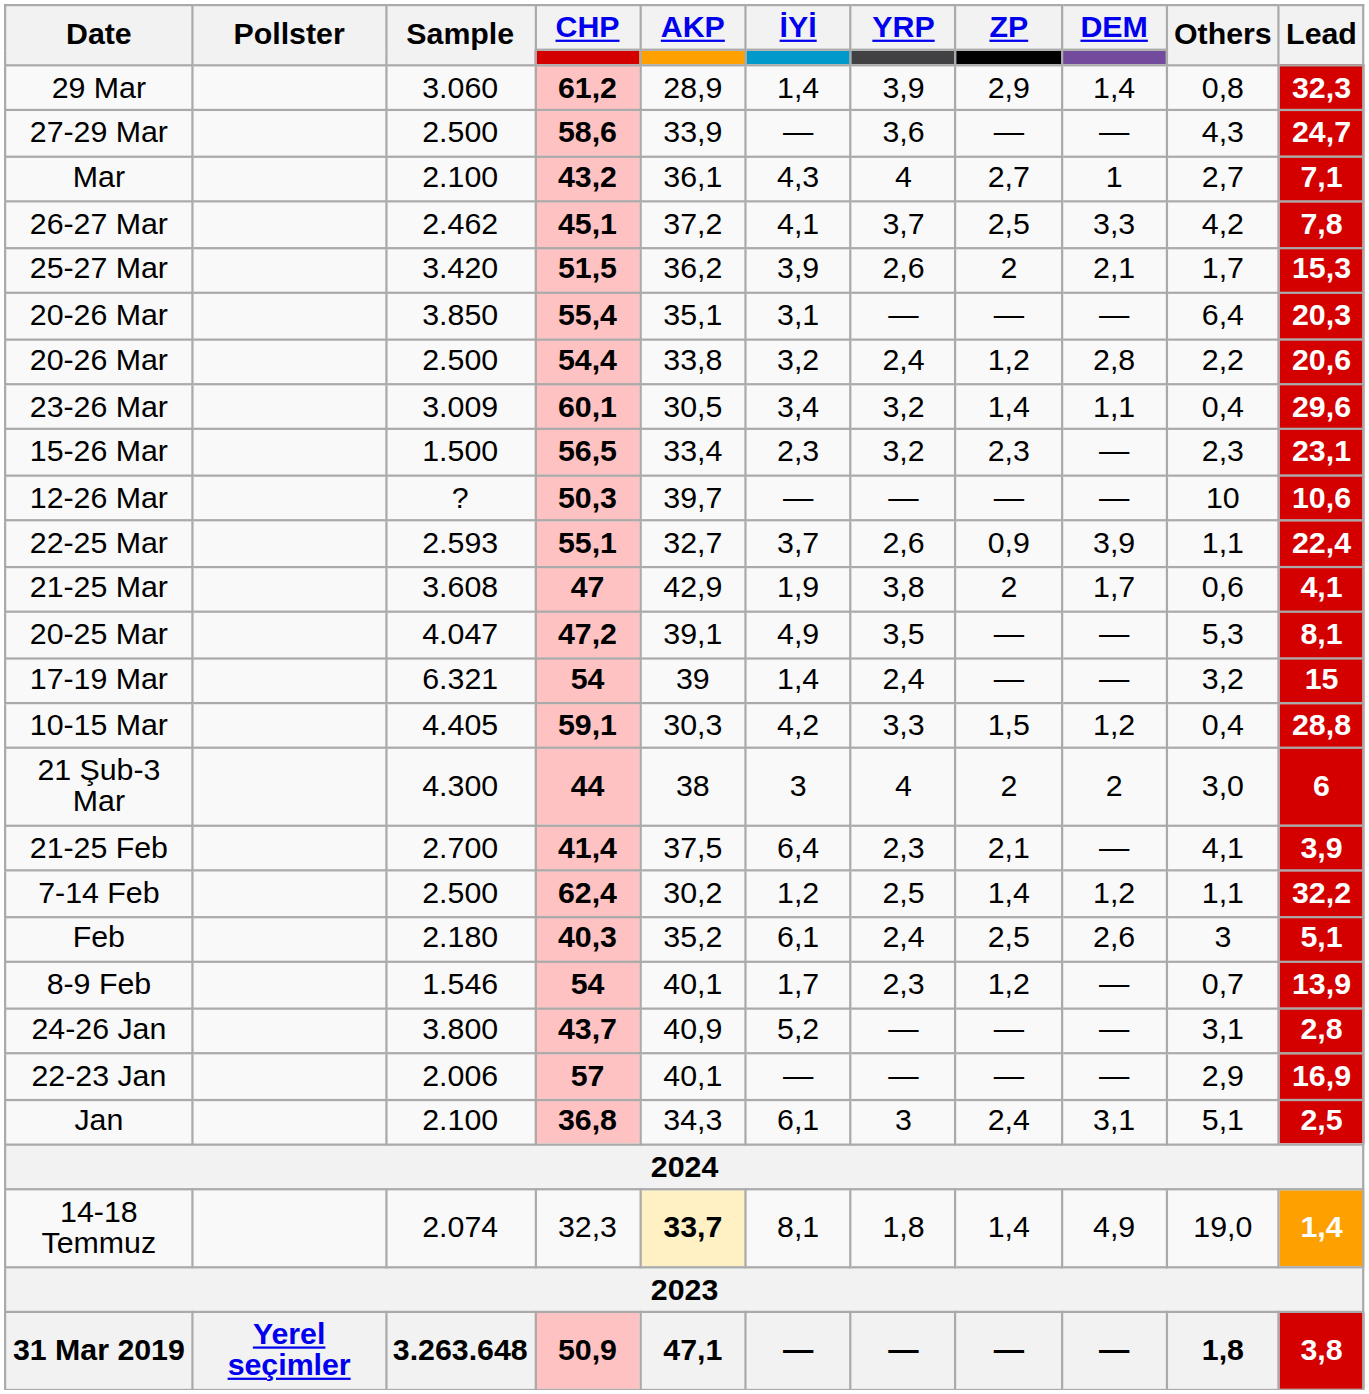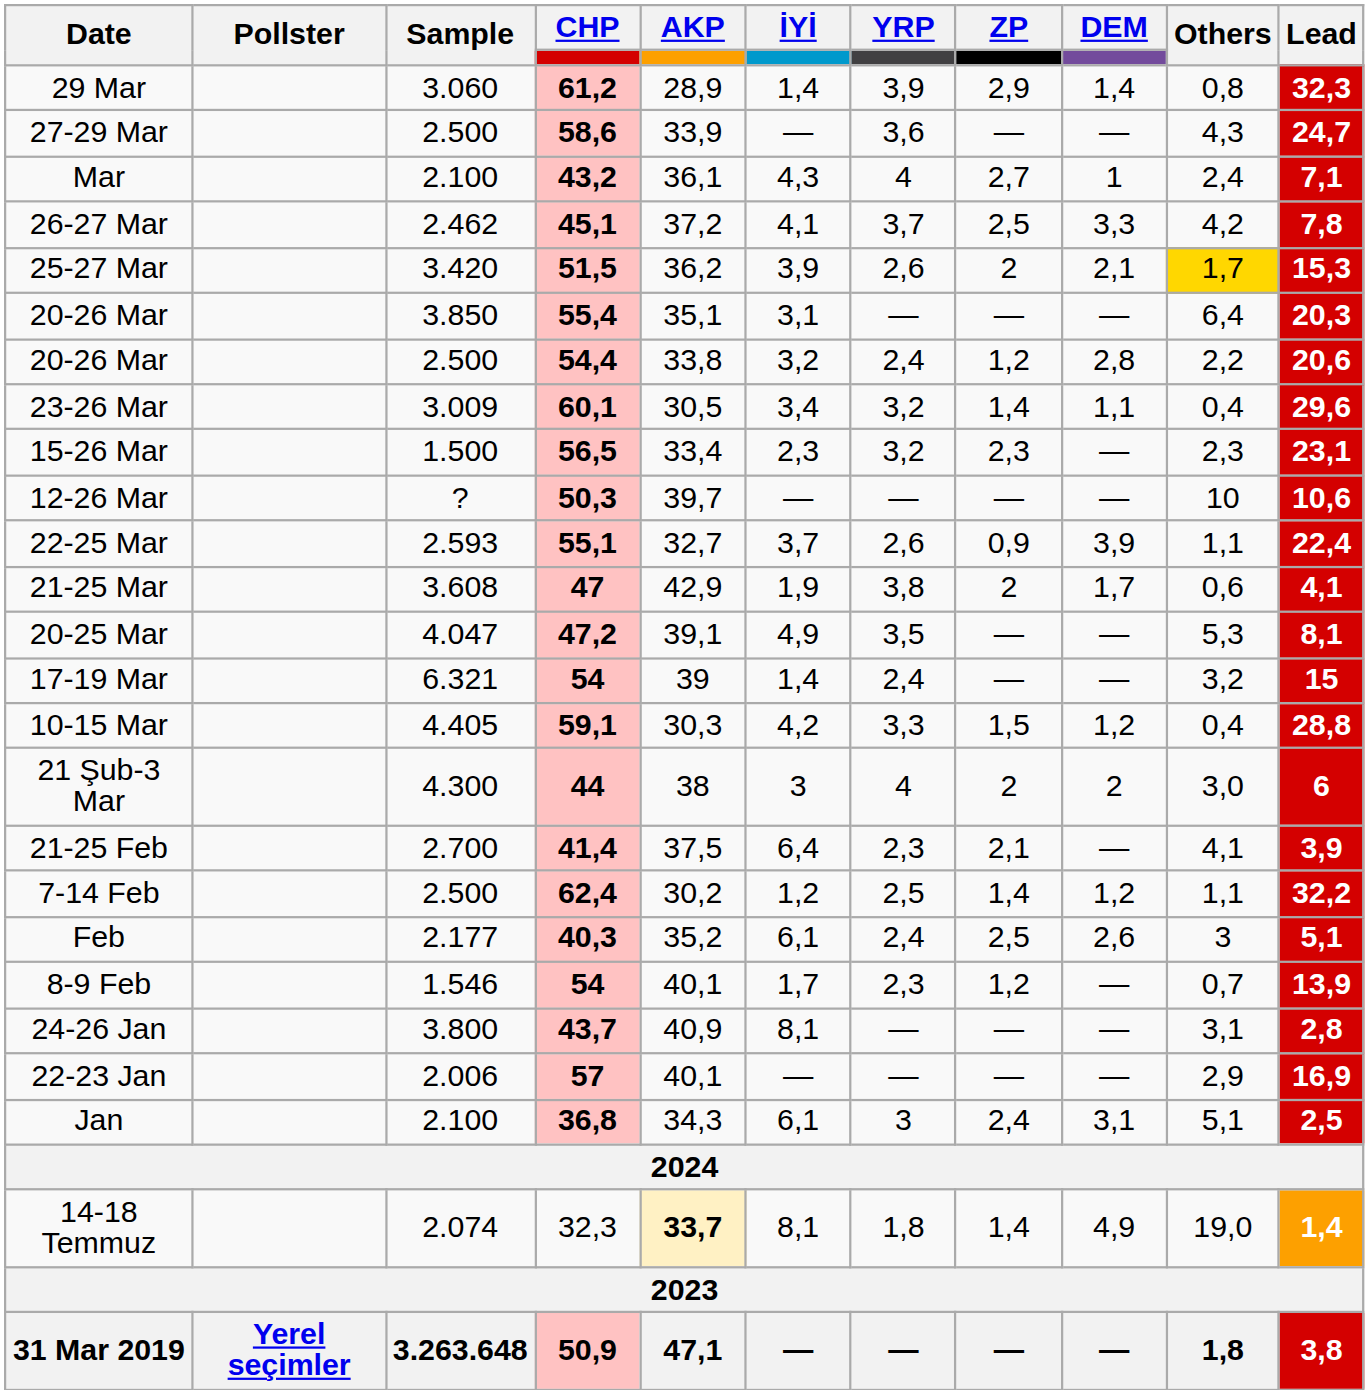 <table class="wikitable mw-collapsible" style="text-align:center; font-size:85%; line-height:14px;">
 <tr>
 <th rowspan="2">Date</th>
 <th rowspan="2">Pollster</th>
 <th rowspan="2">Sample</th>
 <th style="width:3em;"><a href='#'>CHP</a></th>
 <th style="width:3em;"><a href='#'>AKP</a></th>
 <th style="width:3em;"><a href='#'>İYİ</a></th>
 <th style="width:3em;"><a href='#'>YRP</a></th>
 <th style="width:3em;"><a href='#'>ZP</a></th>
 <th style="width:3em;"><a href='#'>DEM</a></th>
 <th rowspan="2">Others</th>
 <th rowspan="2">Lead</th>
 </tr>
 <tr>
 <th style="background:#d40000;"></th>
 <th style="background:#fda000;"></th>
 <th style="background:#0099cc;"></th>
 <th style="background:#414042;"></th>
 <th style="background:#000000;"></th>
 <th style="background:#734B9C;"></th>
 </tr>
 <tr>
 <td>29 Mar</td>
 <td></td>
 <td>3.060</td>
 <td style="background:#FFC2C2"><strong>61,2</strong></td>
 <td>28,9</td>
 <td>1,4</td>
 <td>3,9</td>
 <td>2,9</td>
 <td>1,4</td>
 <td>0,8</td>
 <th style="background:#d40000; color:white;">32,3</th>
 </tr>
 <tr>
 <td>27-29 Mar</td>
 <td></td>
 <td>2.500</td>
 <td style="background:#FFC2C2"><strong>58,6</strong></td>
 <td>33,9</td>
 <td>—</td>
 <td>3,6</td>
 <td>—</td>
 <td>—</td>
 <td>4,3</td>
 <th style="background:#d40000; color:white;">24,7</th>
 </tr>
 <tr>
 <td>Mar</td>
 <td></td>
 <td>2.100</td>
 <td style="background:#FFC2C2"><strong>43,2</strong></td>
 <td>36,1</td>
 <td>4,3</td>
 <td>4</td>
 <td>2,7</td>
 <td>1</td>
-<td>2,7</td>
+<td>2,4</td>
 <th style="background:#d40000; color:white;">7,1</th>
 </tr>
 <tr>
 <td>26-27 Mar</td>
 <td></td>
 <td>2.462</td>
 <td style="background:#FFC2C2"><strong>45,1</strong></td>
 <td>37,2</td>
 <td>4,1</td>
 <td>3,7</td>
 <td>2,5</td>
 <td>3,3</td>
 <td>4,2</td>
 <th style="background:#d40000; color:white;">7,8</th>
 </tr>
 <tr>
 <td>25-27 Mar</td>
 <td></td>
 <td>3.420</td>
 <td style="background:#FFC2C2"><strong>51,5</strong></td>
 <td>36,2</td>
 <td>3,9</td>
 <td>2,6</td>
 <td>2</td>
 <td>2,1</td>
-<td>1,7</td>
+<td style="background: gold;">1,7</td>
 <th style="background:#d40000; color:white;">15,3</th>
 </tr>
 <tr>
 <td>20-26 Mar</td>
 <td></td>
 <td>3.850</td>
 <td style="background:#FFC2C2"><strong>55,4</strong></td>
 <td>35,1</td>
 <td>3,1</td>
 <td>—</td>
 <td>—</td>
 <td>—</td>
 <td>6,4</td>
 <th style="background:#d40000; color:white;">20,3</th>
 </tr>
 <tr>
 <td>20-26 Mar</td>
 <td></td>
 <td>2.500</td>
 <td style="background:#FFC2C2"><strong>54,4</strong></td>
 <td>33,8</td>
 <td>3,2</td>
 <td>2,4</td>
 <td>1,2</td>
 <td>2,8</td>
 <td>2,2</td>
 <th style="background:#d40000; color:white;">20,6</th>
 </tr>
 <tr>
 <td>23-26 Mar</td>
 <td></td>
 <td>3.009</td>
 <td style="background:#FFC2C2"><strong>60,1</strong></td>
 <td>30,5</td>
 <td>3,4</td>
 <td>3,2</td>
 <td>1,4</td>
 <td>1,1</td>
 <td>0,4</td>
 <th style="background:#d40000; color:white;">29,6</th>
 </tr>
 <tr>
 <td>15-26 Mar</td>
 <td></td>
 <td>1.500</td>
 <td style="background:#FFC2C2"><strong>56,5</strong></td>
 <td>33,4</td>
 <td>2,3</td>
 <td>3,2</td>
 <td>2,3</td>
 <td>—</td>
 <td>2,3</td>
 <th style="background:#d40000; color:white;">23,1</th>
 </tr>
 <tr>
 <td>12-26 Mar</td>
 <td></td>
 <td>?</td>
 <td style="background:#FFC2C2"><strong>50,3</strong></td>
 <td>39,7</td>
 <td>—</td>
 <td>—</td>
 <td>—</td>
 <td>—</td>
 <td>10</td>
 <th style="background:#d40000; color:white;">10,6</th>
 </tr>
 <tr>
 <td>22-25 Mar</td>
 <td></td>
 <td>2.593</td>
 <td style="background:#FFC2C2"><strong>55,1</strong></td>
 <td>32,7</td>
 <td>3,7</td>
 <td>2,6</td>
 <td>0,9</td>
 <td>3,9</td>
 <td>1,1</td>
 <th style="background:#d40000; color:white;">22,4</th>
 </tr>
 <tr>
 <td>21-25 Mar</td>
 <td></td>
 <td>3.608</td>
 <td style="background:#FFC2C2"><strong>47</strong></td>
 <td>42,9</td>
 <td>1,9</td>
 <td>3,8</td>
 <td>2</td>
 <td>1,7</td>
 <td>0,6</td>
 <th style="background:#d40000; color:white;">4,1</th>
 </tr>
 <tr>
 <td>20-25 Mar</td>
 <td></td>
 <td>4.047</td>
 <td style="background:#FFC2C2"><strong>47,2</strong></td>
 <td>39,1</td>
 <td>4,9</td>
 <td>3,5</td>
 <td>—</td>
 <td>—</td>
 <td>5,3</td>
 <th style="background:#d40000; color:white;">8,1</th>
 </tr>
 <tr>
 <td>17-19 Mar</td>
 <td></td>
 <td>6.321</td>
 <td style="background:#FFC2C2"><strong>54</strong></td>
 <td>39</td>
 <td>1,4</td>
 <td>2,4</td>
 <td>—</td>
 <td>—</td>
 <td>3,2</td>
 <th style="background:#d40000; color:white;">15</th>
 </tr>
 <tr>
 <td>10-15 Mar</td>
 <td></td>
 <td>4.405</td>
 <td style="background:#FFC2C2"><strong>59,1</strong></td>
 <td>30,3</td>
 <td>4,2</td>
 <td>3,3</td>
 <td>1,5</td>
 <td>1,2</td>
 <td>0,4</td>
 <th style="background:#d40000; color:white;">28,8</th>
 </tr>
 <tr>
 <td>21 Şub-3 Mar</td>
 <td></td>
 <td>4.300</td>
 <td style="background:#FFC2C2"><strong>44</strong></td>
 <td>38</td>
 <td>3</td>
 <td>4</td>
 <td>2</td>
 <td>2</td>
 <td>3,0</td>
 <th style="background:#d40000; color:white;">6</th>
 </tr>
 <tr>
 <td>21-25 Feb</td>
 <td></td>
 <td>2.700</td>
 <td style="background:#FFC2C2"><strong>41,4</strong></td>
 <td>37,5</td>
 <td>6,4</td>
 <td>2,3</td>
 <td>2,1</td>
 <td>—</td>
 <td>4,1</td>
 <th style="background:#d40000; color:white;">3,9</th>
 </tr>
 <tr>
 <td>7-14 Feb</td>
 <td></td>
 <td>2.500</td>
 <td style="background:#FFC2C2"><strong>62,4</strong></td>
 <td>30,2</td>
 <td>1,2</td>
 <td>2,5</td>
 <td>1,4</td>
 <td>1,2</td>
 <td>1,1</td>
 <th style="background:#d40000; color:white;">32,2</th>
 </tr>
 <tr>
 <td>Feb</td>
 <td></td>
-<td>2.180</td>
+<td>2.177</td>
 <td style="background:#FFC2C2"><strong>40,3</strong></td>
 <td>35,2</td>
 <td>6,1</td>
 <td>2,4</td>
 <td>2,5</td>
 <td>2,6</td>
 <td>3</td>
 <th style="background:#d40000; color:white;">5,1</th>
 </tr>
 <tr>
 <td>8-9 Feb</td>
 <td></td>
 <td>1.546</td>
 <td style="background:#FFC2C2"><strong>54</strong></td>
 <td>40,1</td>
 <td>1,7</td>
 <td>2,3</td>
 <td>1,2</td>
 <td>—</td>
 <td>0,7</td>
 <th style="background:#d40000; color:white;">13,9</th>
 </tr>
 <tr>
 <td>24-26 Jan</td>
 <td></td>
 <td>3.800</td>
 <td style="background:#FFC2C2"><strong>43,7</strong></td>
 <td>40,9</td>
-<td>5,2</td>
+<td>8,1</td>
 <td>—</td>
 <td>—</td>
 <td>—</td>
 <td>3,1</td>
 <th style="background:#d40000; color:white;">2,8</th>
 </tr>
 <tr>
 <td>22-23 Jan</td>
 <td></td>
 <td>2.006</td>
 <td style="background:#FFC2C2"><strong>57</strong></td>
 <td>40,1</td>
 <td>—</td>
 <td>—</td>
 <td>—</td>
 <td>—</td>
 <td>2,9</td>
 <th style="background:#d40000; color:white;">16,9</th>
 </tr>
 <tr>
 <td>Jan</td>
 <td></td>
 <td>2.100</td>
 <td style="background:#FFC2C2"><strong>36,8</strong></td>
 <td>34,3</td>
 <td>6,1</td>
 <td>3</td>
 <td>2,4</td>
 <td>3,1</td>
 <td>5,1</td>
 <th style="background:#d40000; color:white;">2,5</th>
 </tr>
 <tr>
 <th colspan="11">2024</th>
 </tr>
 <tr>
 <td>14-18 Temmuz</td>
 <td></td>
 <td>2.074</td>
 <td>32,3</td>
 <td style="background:#FFF1C4"><strong>33,7</strong></td>
 <td>8,1</td>
 <td>1,8</td>
 <td>1,4</td>
 <td>4,9</td>
 <td>19,0</td>
 <th style="background:#fda000; color:white;">1,4</th>
 </tr>
 <tr>
 <th colspan="11">2023</th>
 </tr>
 <tr>
 <th>31 Mar 2019</th>
 <th><a href='#'>Yerel seçimler</a></th>
 <th><strong>3.263.648</strong></th>
 <td style="background:#FFC2C2"><strong>50,9</strong></td>
 <th>47,1</th>
 <th>—</th>
 <th>—</th>
 <th>—</th>
 <th>—</th>
 <th>1,8</th>
 <th style="background:#d40000; color:white;">3,8</th>
 </tr>
 </table>
